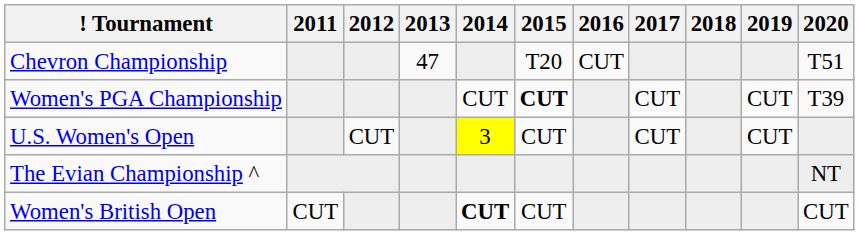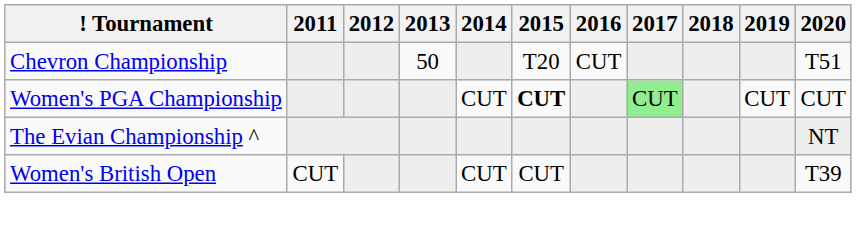 <table class="wikitable" style="font-size:95%;text-align:center;">
 <tr>
 <th>! Tournament</th>
 <th>2011</th>
 <th>2012</th>
 <th>2013</th>
 <th>2014</th>
 <th>2015</th>
 <th>2016</th>
 <th>2017</th>
 <th>2018</th>
 <th>2019</th>
 <th>2020</th>
 </tr>
 <tr>
 <td align=left><a href='#'>Chevron Championship</a></td>
 <td style="background:#eeeeee;"></td>
 <td style="background:#eeeeee;"></td>
-<td>47</td>
+<td>50</td>
 <td style="background:#eeeeee;"></td>
 <td>T20</td>
 <td>CUT</td>
 <td style="background:#eeeeee;"></td>
 <td style="background:#eeeeee;"></td>
 <td style="background:#eeeeee;"></td>
 <td>T51</td>
 </tr>
 <tr>
 <td align=left><a href='#'>Women's PGA Championship</a></td>
 <td style="background:#eeeeee;"></td>
 <td style="background:#eeeeee;"></td>
 <td style="background:#eeeeee;"></td>
 <td>CUT</td>
 <td><strong>CUT</strong></td>
 <td style="background:#eeeeee;"></td>
-<td>CUT</td>
+<td style="background: lightgreen;">CUT</td>
 <td style="background:#eeeeee;"></td>
 <td>CUT</td>
-<td>T39</td>
-</tr>
-<tr>
-<td align=left><a href='#'>U.S. Women's Open</a></td>
-<td style="background:#eeeeee;"></td>
 <td>CUT</td>
-<td style="background:#eeeeee;"></td>
-<td style="background:yellow;">3</td>
-<td>CUT</td>
-<td style="background:#eeeeee;"></td>
-<td>CUT</td>
-<td style="background:#eeeeee;"></td>
-<td>CUT</td>
-<td style="background:#eeeeee;"></td>
 </tr>
 <tr>
 <td align=left><a href='#'>The Evian Championship</a> ^</td>
 <td style="background:#eeeeee;" colspan=2></td>
 <td style="background:#eeeeee;"></td>
 <td style="background:#eeeeee;"></td>
 <td style="background:#eeeeee;"></td>
 <td style="background:#eeeeee;"></td>
 <td style="background:#eeeeee;"></td>
 <td style="background:#eeeeee;"></td>
 <td style="background:#eeeeee;"></td>
 <td style="background:#eeeeee;">NT</td>
 </tr>
 <tr>
 <td align=left><a href='#'>Women's British Open</a></td>
 <td>CUT</td>
 <td style="background:#eeeeee;"></td>
 <td style="background:#eeeeee;"></td>
-<td><strong>CUT</strong></td>
+<td>CUT</td>
 <td>CUT</td>
 <td style="background:#eeeeee;"></td>
 <td style="background:#eeeeee;"></td>
 <td style="background:#eeeeee;"></td>
 <td style="background:#eeeeee;"></td>
-<td>CUT</td>
+<td>T39</td>
 </tr>
 </table>
